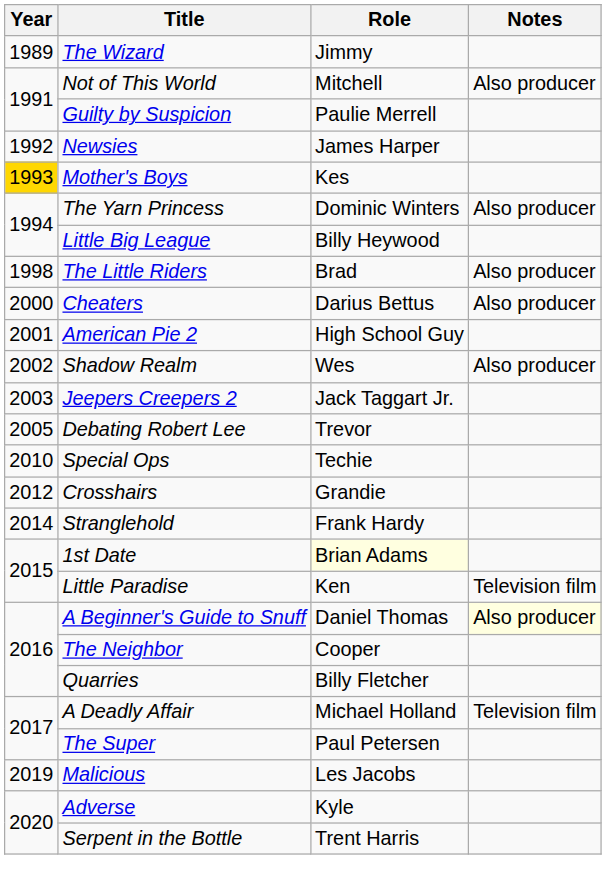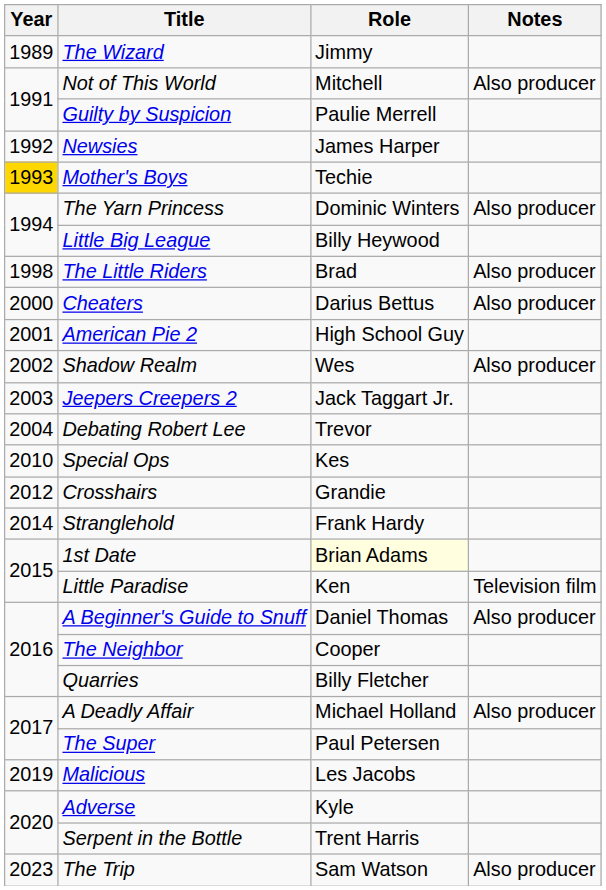 <table class="wikitable sortable">
 <tr>
 <th>Year</th>
 <th>Title</th>
 <th>Role</th>
 <th>Notes</th>
 </tr>
 <tr>
 <td>1989</td>
 <td><em><a href='#'>The Wizard</a></em></td>
 <td>Jimmy</td>
 <td></td>
 </tr>
 <tr>
 <td rowspan="2">1991</td>
 <td><em>Not of This World</em></td>
 <td>Mitchell</td>
 <td>Also producer</td>
 </tr>
 <tr>
 <td><em><a href='#'>Guilty by Suspicion</a></em></td>
 <td>Paulie Merrell</td>
 <td></td>
 </tr>
 <tr>
 <td>1992</td>
 <td><em><a href='#'>Newsies</a></em></td>
 <td>James Harper</td>
 <td></td>
 </tr>
 <tr>
 <td style="background: gold;">1993</td>
 <td><em><a href='#'>Mother's Boys</a></em></td>
-<td>Kes</td>
+<td>Techie</td>
 <td></td>
 </tr>
 <tr>
 <td rowspan="2">1994</td>
 <td><em>The Yarn Princess</em></td>
 <td>Dominic Winters</td>
 <td>Also producer</td>
 </tr>
 <tr>
 <td><em><a href='#'>Little Big League</a></em></td>
 <td>Billy Heywood</td>
 <td></td>
 </tr>
 <tr>
 <td>1998</td>
 <td><em><a href='#'>The Little Riders</a></em></td>
 <td>Brad</td>
 <td>Also producer</td>
 </tr>
 <tr>
 <td>2000</td>
 <td><em><a href='#'>Cheaters</a></em></td>
 <td>Darius Bettus</td>
 <td>Also producer</td>
 </tr>
 <tr>
 <td>2001</td>
 <td><em><a href='#'>American Pie 2</a></em></td>
 <td>High School Guy</td>
 <td></td>
 </tr>
 <tr>
 <td>2002</td>
 <td><em>Shadow Realm</em></td>
 <td>Wes</td>
 <td>Also producer</td>
 </tr>
 <tr>
 <td>2003</td>
 <td><em><a href='#'>Jeepers Creepers 2</a></em></td>
 <td>Jack Taggart Jr.</td>
 <td></td>
 </tr>
 <tr>
-<td>2005</td>
+<td>2004</td>
 <td><em>Debating Robert Lee</em></td>
 <td>Trevor</td>
 <td></td>
 </tr>
 <tr>
 <td>2010</td>
 <td><em>Special Ops</em></td>
-<td>Techie</td>
+<td>Kes</td>
 <td></td>
 </tr>
 <tr>
 <td>2012</td>
 <td><em>Crosshairs</em></td>
 <td>Grandie</td>
 <td></td>
 </tr>
 <tr>
 <td>2014</td>
 <td><em>Stranglehold</em></td>
 <td>Frank Hardy</td>
 <td></td>
 </tr>
 <tr>
 <td rowspan="2">2015</td>
 <td><em>1st Date</em></td>
 <td style="background: lightyellow;">Brian Adams</td>
 <td></td>
 </tr>
 <tr>
 <td><em>Little Paradise</em></td>
 <td>Ken</td>
 <td>Television film</td>
 </tr>
 <tr>
 <td rowspan="3">2016</td>
 <td><em><a href='#'>A Beginner's Guide to Snuff</a></em></td>
 <td>Daniel Thomas</td>
-<td style="background: lightyellow;">Also producer</td>
+<td>Also producer</td>
 </tr>
 <tr>
 <td><em><a href='#'>The Neighbor</a></em></td>
 <td>Cooper</td>
 <td></td>
 </tr>
 <tr>
 <td><em>Quarries</em></td>
 <td>Billy Fletcher</td>
 <td></td>
 </tr>
 <tr>
 <td rowspan="2">2017</td>
 <td><em>A Deadly Affair</em></td>
 <td>Michael Holland</td>
-<td>Television film</td>
+<td>Also producer</td>
 </tr>
 <tr>
 <td><em><a href='#'>The Super</a></em></td>
 <td>Paul Petersen</td>
 <td></td>
 </tr>
 <tr>
 <td>2019</td>
 <td><em><a href='#'>Malicious</a></em></td>
 <td>Les Jacobs</td>
 <td></td>
 </tr>
 <tr>
 <td rowspan="2">2020</td>
 <td><em><a href='#'>Adverse</a></em></td>
 <td>Kyle</td>
 <td></td>
 </tr>
 <tr>
 <td><em>Serpent in the Bottle</em></td>
 <td>Trent Harris</td>
 <td></td>
 </tr>
+<tr>
+<td>2023</td>
+<td><em>The Trip</em></td>
+<td>Sam Watson</td>
+<td>Also producer</td>
+</tr>
 </table>
